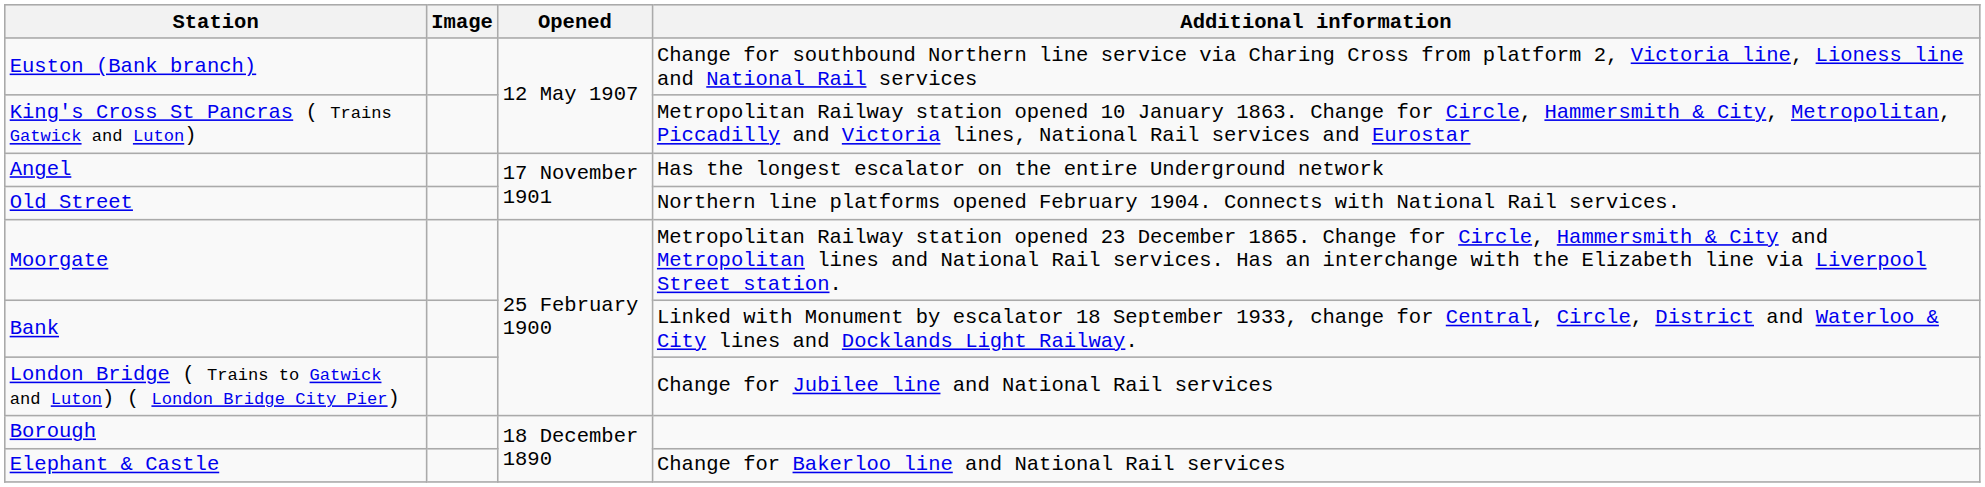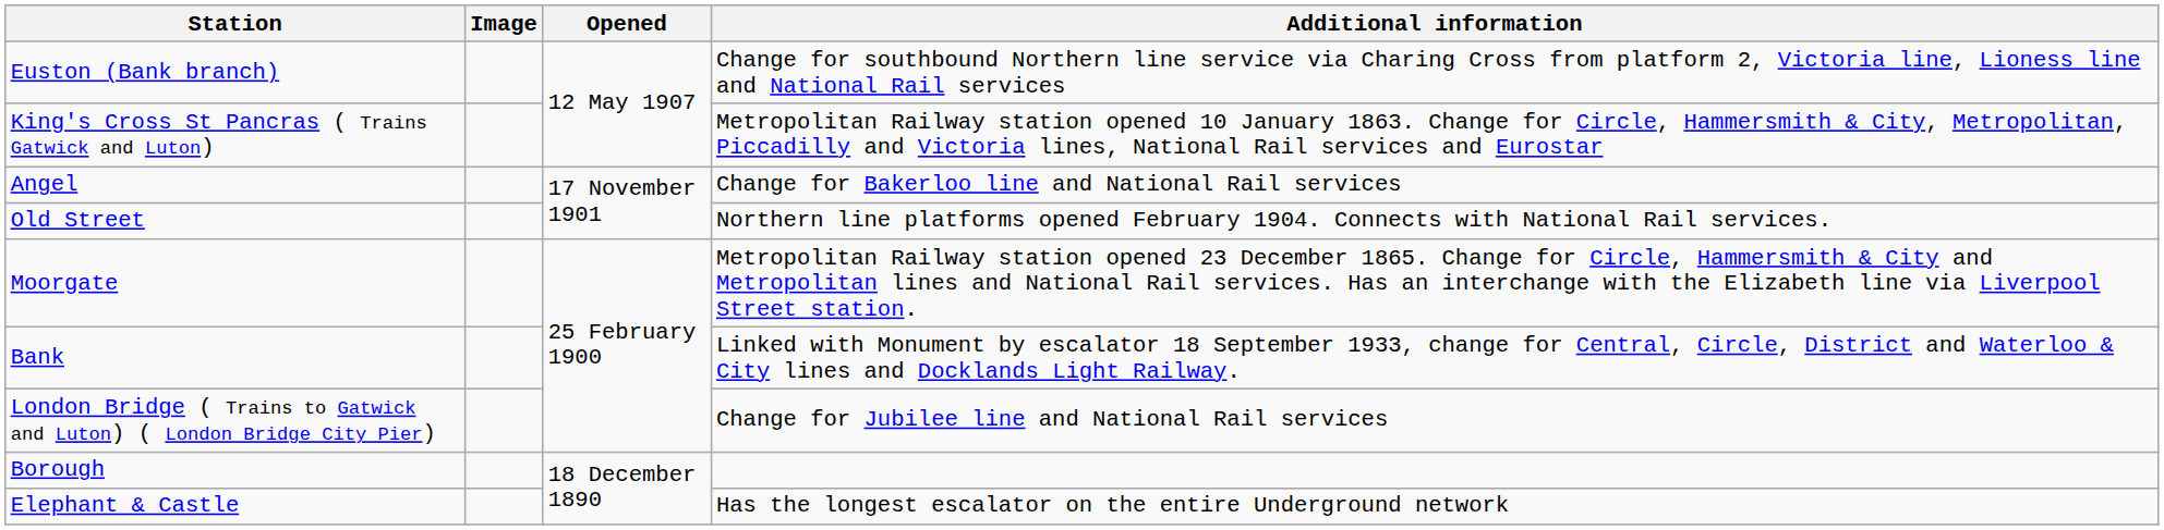 <table class="wikitable sortable">
 <tr>
 <th>Station</th>
 <th class=unsortable>Image</th>
 <th>Opened</th>
 <th>Additional information</th>
 </tr>
 <tr>
 <td><a href='#'>Euston (Bank branch)</a>  </td>
 <td></td>
 <td rowspan="2">12 May 1907</td>
 <td>Change for southbound Northern line service via Charing Cross from platform 2, <a href='#'>Victoria line</a>, <a href='#'>Lioness line</a> and <a href='#'>National Rail</a> services</td>
 </tr>
 <tr>
 <td><a href='#'>King's Cross St Pancras</a>     ( <small>Trains <a href='#'>Gatwick</a> and <a href='#'>Luton</a></small>)</td>
 <td></td>
 <td>Metropolitan Railway station opened 10 January 1863. Change for <a href='#'>Circle</a>, <a href='#'>Hammersmith & City</a>, <a href='#'>Metropolitan</a>, <a href='#'>Piccadilly</a> and <a href='#'>Victoria</a> lines, National Rail services and <a href='#'>Eurostar</a></td>
 </tr>
 <tr>
 <td><a href='#'>Angel</a></td>
 <td></td>
 <td rowspan="2">17 November 1901</td>
-<td>Has the longest escalator on the entire Underground network</td>
+<td>Change for <a href='#'>Bakerloo line</a> and National Rail services</td>
 </tr>
 <tr>
 <td><a href='#'>Old Street</a> </td>
 <td></td>
 <td>Northern line platforms opened February 1904. Connects with National Rail services.</td>
 </tr>
 <tr>
 <td><a href='#'>Moorgate</a>  </td>
 <td></td>
 <td rowspan="3">25 February 1900</td>
 <td>Metropolitan Railway station opened 23 December 1865. Change for <a href='#'>Circle</a>, <a href='#'>Hammersmith & City</a> and <a href='#'>Metropolitan</a> lines and National Rail services. Has an interchange with the Elizabeth line via <a href='#'>Liverpool Street station</a>.</td>
 </tr>
 <tr>
 <td><a href='#'>Bank</a>  </td>
 <td></td>
 <td>Linked with Monument by escalator 18 September 1933, change for <a href='#'>Central</a>, <a href='#'>Circle</a>, <a href='#'>District</a> and <a href='#'>Waterloo & City</a> lines and <a href='#'>Docklands Light Railway</a>.</td>
 </tr>
 <tr>
 <td><a href='#'>London Bridge</a>    ( <small>Trains to <a href='#'>Gatwick</a> and <a href='#'>Luton</a></small>) ( <small><a href='#'>London Bridge City Pier</a></small>)</td>
 <td></td>
 <td>Change for <a href='#'>Jubilee line</a> and National Rail services</td>
 </tr>
 <tr>
 <td><a href='#'>Borough</a></td>
 <td></td>
 <td rowspan="2">18 December 1890</td>
 <td></td>
 </tr>
 <tr>
 <td><a href='#'>Elephant & Castle</a>  </td>
 <td></td>
-<td>Change for <a href='#'>Bakerloo line</a> and National Rail services</td>
+<td>Has the longest escalator on the entire Underground network</td>
 </tr>
 </table>
